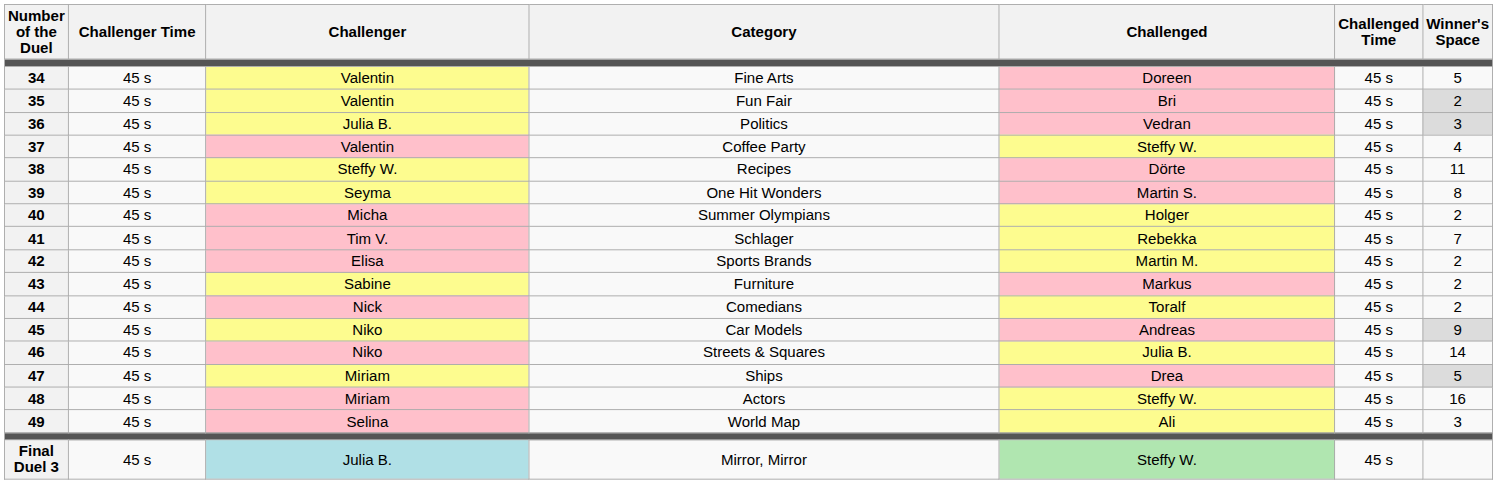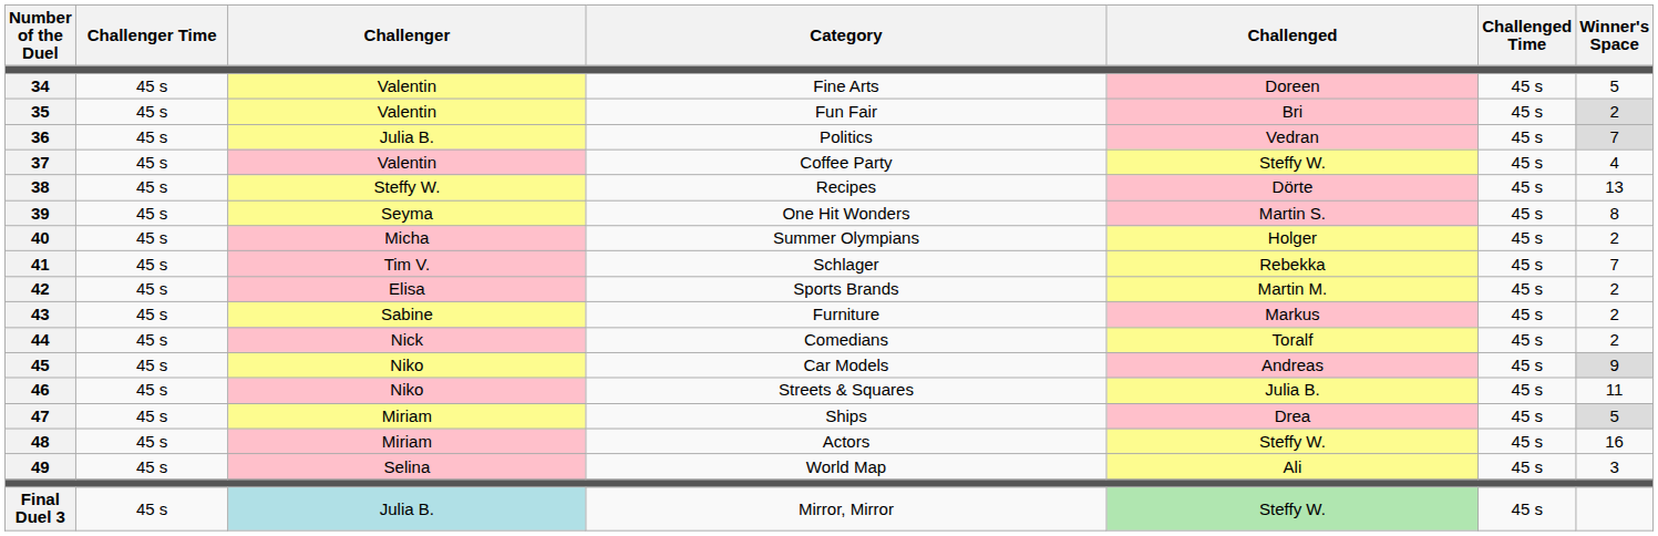 <table class="wikitable" style="text-align:center; line-height:17px; width:100%">
 <tr>
 <th rowspan="1" scope="col" style="width:02%">Number of the Duel</th>
 <th rowspan="1" scope="col" style="width:10%">Challenger Time</th>
 <th rowspan="1" scope="col" style="width:25%">Challenger</th>
 <th rowspan="1" scope="col" style="width:37%">Category</th>
 <th rowspan="1" scope="col" style="width:31%">Challenged</th>
 <th rowspan="1" scope="col" style="width:10%">Challenged Time</th>
 <th rowspan="1" scope="col" style="width:25%">Winner's Space</th>
 </tr>
 <tr>
 <td colspan="7" style="background:#555"></td>
 </tr>
 <tr>
 <th>34</th>
 <td>45 s</td>
 <td style="background:#fdfc8f;">Valentin</td>
 <td>Fine Arts</td>
 <td style="background:pink;">Doreen</td>
 <td>45 s</td>
 <td>5</td>
 </tr>
 <tr>
 <th>35</th>
 <td>45 s</td>
 <td style="background:#fdfc8f;">Valentin</td>
 <td>Fun Fair</td>
 <td style="background:pink;">Bri</td>
 <td>45 s</td>
 <td style="background:#DCDCDC;">2</td>
 </tr>
 <tr>
 <th>36</th>
 <td>45 s</td>
 <td style="background:#fdfc8f;">Julia B.</td>
 <td>Politics</td>
 <td style="background:pink;">Vedran</td>
 <td>45 s</td>
-<td style="background:#DCDCDC;">3</td>
+<td style="background:#DCDCDC;">7</td>
 </tr>
 <tr>
 <th>37</th>
 <td>45 s</td>
 <td style="background:pink;">Valentin</td>
 <td>Coffee Party</td>
 <td style="background:#fdfc8f;">Steffy W.</td>
 <td>45 s</td>
 <td>4</td>
 </tr>
 <tr>
 <th>38</th>
 <td>45 s</td>
 <td style="background:#fdfc8f;">Steffy W.</td>
 <td>Recipes</td>
 <td style="background:pink;">Dörte</td>
 <td>45 s</td>
-<td>11</td>
+<td>13</td>
 </tr>
 <tr>
 <th>39</th>
 <td>45 s</td>
 <td style="background:#fdfc8f;">Seyma</td>
 <td>One Hit Wonders</td>
 <td style="background:pink;">Martin S.</td>
 <td>45 s</td>
 <td>8</td>
 </tr>
 <tr>
 <th>40</th>
 <td>45 s</td>
 <td style="background:pink;">Micha</td>
 <td>Summer Olympians</td>
 <td style="background:#fdfc8f;">Holger</td>
 <td>45 s</td>
 <td>2</td>
 </tr>
 <tr>
 <th>41</th>
 <td>45 s</td>
 <td style="background:pink;">Tim V.</td>
 <td>Schlager</td>
 <td style="background:#fdfc8f;">Rebekka</td>
 <td>45 s</td>
 <td>7</td>
 </tr>
 <tr>
 <th>42</th>
 <td>45 s</td>
 <td style="background:pink;">Elisa</td>
 <td>Sports Brands</td>
 <td style="background:#fdfc8f;">Martin M.</td>
 <td>45 s</td>
 <td>2</td>
 </tr>
 <tr>
 <th>43</th>
 <td>45 s</td>
 <td style="background:#fdfc8f;">Sabine</td>
 <td>Furniture</td>
 <td style="background:pink;">Markus</td>
 <td>45 s</td>
 <td>2</td>
 </tr>
 <tr>
 <th>44</th>
 <td>45 s</td>
 <td style="background:pink;">Nick</td>
 <td>Comedians</td>
 <td style="background:#fdfc8f;">Toralf</td>
 <td>45 s</td>
 <td>2</td>
 </tr>
 <tr>
 <th>45</th>
 <td>45 s</td>
 <td style="background:#fdfc8f;">Niko</td>
 <td>Car Models</td>
 <td style="background:pink;">Andreas</td>
 <td>45 s</td>
 <td style="background:#DCDCDC;">9</td>
 </tr>
 <tr>
 <th>46</th>
 <td>45 s</td>
 <td style="background:pink;">Niko</td>
 <td>Streets & Squares</td>
 <td style="background:#fdfc8f;">Julia B.</td>
 <td>45 s</td>
-<td>14</td>
+<td>11</td>
 </tr>
 <tr>
 <th>47</th>
 <td>45 s</td>
 <td style="background:#fdfc8f;">Miriam</td>
 <td>Ships</td>
 <td style="background:pink;">Drea</td>
 <td>45 s</td>
 <td style="background:#DCDCDC;">5</td>
 </tr>
 <tr>
 <th>48</th>
 <td>45 s</td>
 <td style="background:pink;">Miriam</td>
 <td>Actors</td>
 <td style="background:#fdfc8f;">Steffy W.</td>
 <td>45 s</td>
 <td>16</td>
 </tr>
 <tr>
 <th>49</th>
 <td>45 s</td>
 <td style="background:pink;">Selina</td>
 <td>World Map</td>
 <td style="background:#fdfc8f;">Ali</td>
 <td>45 s</td>
 <td>3</td>
 </tr>
 <tr>
 <td colspan="7" style="background:#555"></td>
 </tr>
 <tr>
 <th>Final Duel 3</th>
 <td>45 s</td>
 <td style="background:#b0e0e6;">Julia B.</td>
 <td>Mirror, Mirror</td>
 <td style="background:#b0e6b0;">Steffy W.</td>
 <td>45 s</td>
 <td></td>
 </tr>
 </table>
